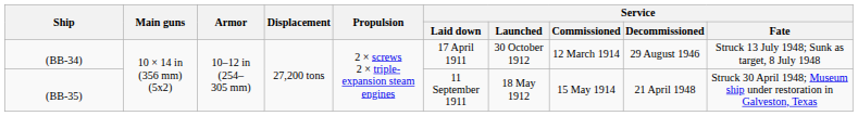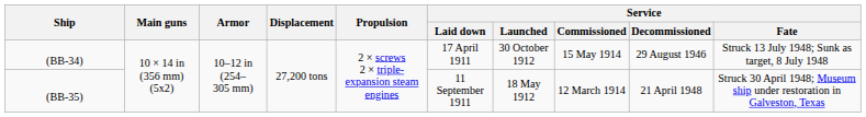 <table class="wikitable" style="width:98%;">
 <tr valign="center">
 <th scope="col" rowspan="2" style="text-align:center; width:14%;">Ship</th>
 <th scope="col" style="text-align:center;" rowspan="2">Main guns</th>
 <th scope="col" style="text-align:center;" rowspan="2">Armor</th>
 <th scope="col" style="text-align:center;" rowspan="2">Displacement</th>
 <th scope="col" style="text-align:center;" rowspan="2">Propulsion</th>
 <th scope="col" style="text-align:center;" colspan="5">Service</th>
 </tr>
 <tr valign="top">
 <th scope="col" style="text-align:center;">Laid down</th>
 <th scope="col" style="text-align:center;">Launched</th>
 <th scope="col" style="text-align:center;">Commissioned</th>
 <th scope="col" style="text-align:center;">Decommissioned</th>
 <th scope="col" style="text-align:center;">Fate</th>
 </tr>
 <tr>
 <td style="text-align:center"><br>(BB-34)</td>
 <td style="text-align:center;" rowspan="5">10 × 14 in (356 mm) (5x2)</td>
 <td style="text-align:center;" rowspan="5">10–12 in (254–305 mm)</td>
 <td style="text-align:center;" rowspan="5">27,200 tons</td>
 <td style="text-align:center;" rowspan="5">2 × <a href='#'>screws</a><br>2 × <a href='#'>triple-expansion steam engines</a></td>
 <td style="text-align:center">17 April 1911</td>
 <td style="text-align:center">30 October 1912</td>
-<td style="text-align:center">12 March 1914</td>
+<td style="text-align:center">15 May 1914</td>
 <td style="text-align:center">29 August 1946</td>
 <td style="text-align:center">Struck 13 July 1948; Sunk as target, 8 July 1948</td>
 </tr>
 <tr>
 <td style="text-align:center"><br>(BB-35)</td>
 <td style="text-align:center">11 September 1911</td>
 <td style="text-align:center">18 May 1912</td>
-<td style="text-align:center">15 May 1914</td>
+<td style="text-align:center">12 March 1914</td>
 <td style="text-align:center">21 April 1948</td>
 <td style="text-align:center">Struck 30 April 1948; <a href='#'>Museum ship</a> under restoration in <a href='#'>Galveston, Texas</a></td>
 </tr>
 </table>
